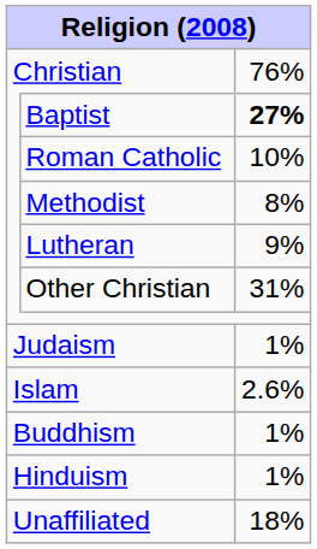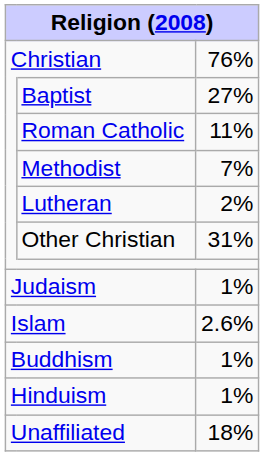 <table class="wikitable" style="float:right; margin-left:15px; margin-top:0;">
 <tr>
 <th style="background:#ccccff;" colspan="3">Religion (<a href='#'>2008</a>)</th>
 </tr>
 <tr>
 <td colspan="2" style="border-bottom:0;"><a href='#'>Christian</a></td>
 <td align=right>76%</td>
 </tr>
 <tr>
 <td rowspan="5" style="border-top:0; border-bottom:0;"></td>
 <td><a href='#'>Baptist</a></td>
-<td align=right><strong>27%</strong></td>
+<td align=right>27%</td>
 </tr>
 <tr>
 <td><a href='#'>Roman Catholic</a> </td>
-<td align=right>10%</td>
+<td align=right>11%</td>
 </tr>
 <tr>
 <td><a href='#'>Methodist</a></td>
-<td align=right>8%</td>
+<td align=right>7%</td>
 </tr>
 <tr>
 <td><a href='#'>Lutheran</a></td>
-<td align=right>9%</td>
+<td align=right>2%</td>
 </tr>
 <tr>
 <td>Other Christian</td>
 <td align=right>31%</td>
 </tr>
 <tr>
 <td colspan="3" style="border-top:0;"></td>
 </tr>
 <tr>
 <td colspan=2><a href='#'>Judaism</a></td>
 <td align=right>1%</td>
 </tr>
 <tr>
 <td colspan=2><a href='#'>Islam</a></td>
 <td align=right>2.6%</td>
 </tr>
 <tr>
 <td colspan=2><a href='#'>Buddhism</a></td>
 <td align=right>1%</td>
 </tr>
 <tr>
 <td colspan=2><a href='#'>Hinduism</a></td>
 <td align=right>1%</td>
 </tr>
 <tr>
 <td colspan=2><a href='#'>Unaffiliated</a></td>
 <td align=right>18%</td>
 </tr>
 </table>
